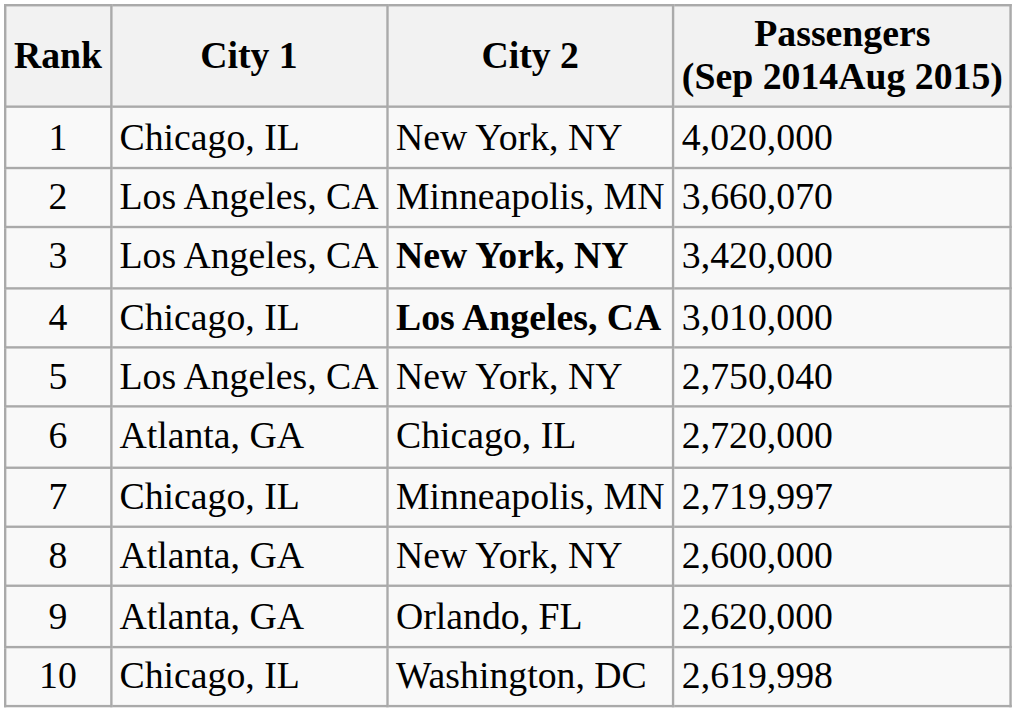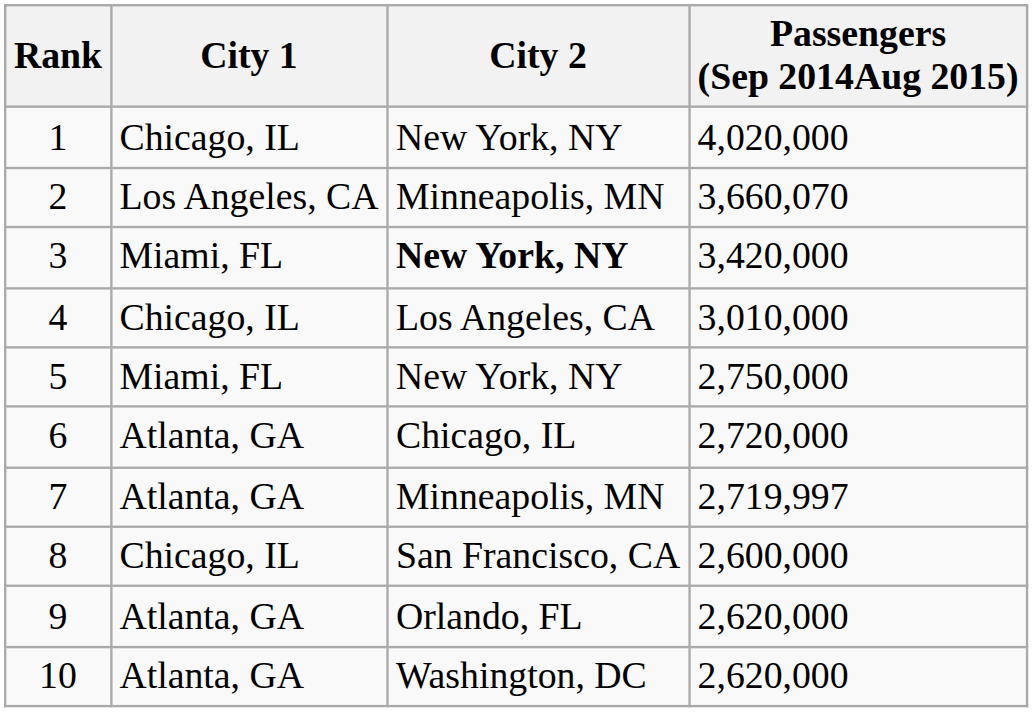 <table class="wikitable sortable">
 <tr style="background:lightgrey;">
 <th>Rank</th>
 <th>City 1</th>
 <th>City 2</th>
 <th>Passengers<br> (Sep 2014Aug 2015)</th>
 </tr>
 <tr>
 <td align=center>1</td>
 <td> Chicago, IL</td>
 <td> New York, NY</td>
 <td>4,020,000</td>
 </tr>
 <tr>
 <td align=center>2</td>
 <td> Los Angeles, CA</td>
 <td> Minneapolis, MN</td>
 <td>3,660,070</td>
 </tr>
 <tr>
 <td align=center>3</td>
-<td> Los Angeles, CA</td>
+<td> Miami, FL</td>
 <td><strong> New York, NY</strong></td>
 <td>3,420,000</td>
 </tr>
 <tr>
 <td align=center>4</td>
 <td> Chicago, IL</td>
-<td><strong> Los Angeles, CA</strong></td>
+<td> Los Angeles, CA</td>
 <td>3,010,000</td>
 </tr>
 <tr>
 <td align=center>5</td>
-<td> Los Angeles, CA</td>
+<td> Miami, FL</td>
 <td> New York, NY</td>
-<td>2,750,040</td>
+<td>2,750,000</td>
 </tr>
 <tr>
 <td align=center>6</td>
 <td> Atlanta, GA</td>
 <td> Chicago, IL</td>
 <td>2,720,000</td>
 </tr>
 <tr>
 <td align=center>7</td>
-<td> Chicago, IL</td>
+<td> Atlanta, GA</td>
 <td> Minneapolis, MN</td>
 <td>2,719,997</td>
 </tr>
 <tr>
 <td align=center>8</td>
-<td> Atlanta, GA</td>
-<td> New York, NY</td>
+<td> Chicago, IL</td>
+<td> San Francisco, CA</td>
 <td>2,600,000</td>
 </tr>
 <tr>
 <td align=center>9</td>
 <td> Atlanta, GA</td>
 <td> Orlando, FL</td>
 <td>2,620,000</td>
 </tr>
 <tr>
 <td align=center>10</td>
-<td> Chicago, IL</td>
+<td> Atlanta, GA</td>
 <td> Washington, DC</td>
-<td>2,619,998</td>
+<td>2,620,000</td>
 </tr>
 </table>
